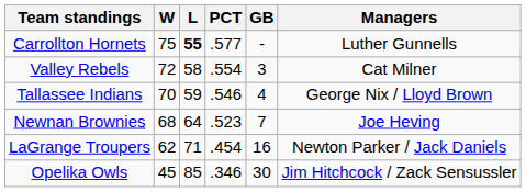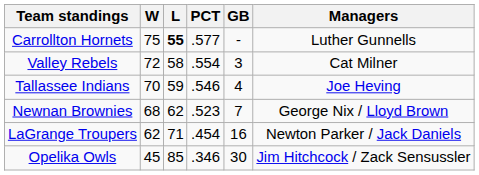 <table class="wikitable" style="text-align:center">
 <tr>
 <th>Team standings</th>
 <th>W</th>
 <th>L</th>
 <th>PCT</th>
 <th>GB</th>
 <th>Managers</th>
 </tr>
 <tr>
 <td><a href='#'>Carrollton Hornets</a></td>
 <td>75</td>
 <td><strong>55</strong></td>
 <td>.577</td>
 <td>-</td>
 <td>Luther Gunnells</td>
 </tr>
 <tr>
 <td><a href='#'>Valley Rebels</a></td>
 <td>72</td>
 <td>58</td>
 <td>.554</td>
 <td>3</td>
 <td>Cat Milner</td>
 </tr>
 <tr>
 <td><a href='#'>Tallassee Indians</a></td>
 <td>70</td>
 <td>59</td>
 <td>.546</td>
 <td>4</td>
-<td>George Nix  / <a href='#'>Lloyd Brown</a></td>
+<td><a href='#'>Joe Heving</a></td>
 </tr>
 <tr>
 <td><a href='#'>Newnan Brownies</a></td>
 <td>68</td>
-<td>64</td>
+<td>62</td>
 <td>.523</td>
 <td>7</td>
-<td><a href='#'>Joe Heving</a></td>
+<td>George Nix  / <a href='#'>Lloyd Brown</a></td>
 </tr>
 <tr>
 <td><a href='#'>LaGrange Troupers</a></td>
 <td>62</td>
 <td>71</td>
 <td>.454</td>
 <td>16</td>
 <td>Newton Parker / <a href='#'>Jack Daniels</a></td>
 </tr>
 <tr>
 <td><a href='#'>Opelika Owls</a></td>
 <td>45</td>
 <td>85</td>
 <td>.346</td>
 <td>30</td>
 <td><a href='#'>Jim Hitchcock</a> /  Zack Sensussler</td>
 </tr>
 </table>
